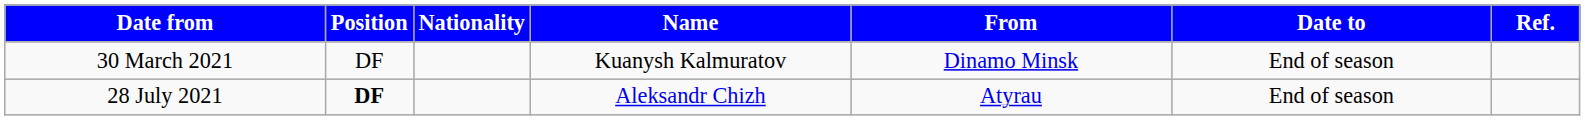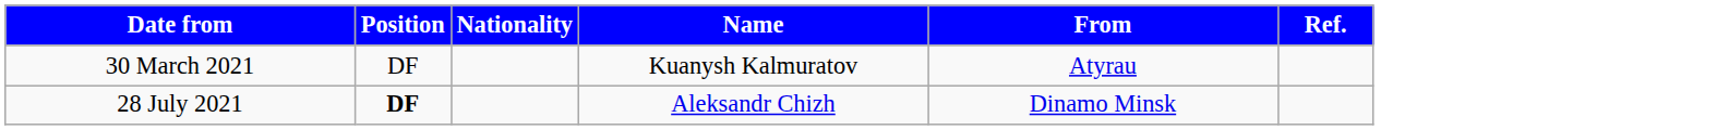 <table class="wikitable" style="text-align:center; font-size:90%; ">
 <tr>
 <th style="background:#0000ff; color:white; width:200px;">Date from</th>
 <th style="background:#0000ff; color:white; width:50px;">Position</th>
 <th style="background:#0000ff; color:white; width:50px;">Nationality</th>
 <th style="background:#0000ff; color:white; width:200px;">Name</th>
 <th style="background:#0000ff; color:white; width:200px;">From</th>
-<th style="background:#0000ff; color:white; width:200px;">Date to</th>
 <th style="background:#0000ff; color:white; width:50px;">Ref.</th>
 </tr>
 <tr>
 <td>30 March 2021</td>
 <td>DF</td>
 <td></td>
 <td>Kuanysh Kalmuratov</td>
-<td><a href='#'>Dinamo Minsk</a></td>
-<td>End of season</td>
+<td><a href='#'>Atyrau</a></td>
 <td></td>
 </tr>
 <tr>
 <td>28 July 2021</td>
 <td><strong>DF</strong></td>
 <td></td>
 <td><a href='#'>Aleksandr Chizh</a></td>
-<td><a href='#'>Atyrau</a></td>
-<td>End of season</td>
+<td><a href='#'>Dinamo Minsk</a></td>
 <td></td>
 </tr>
 </table>
